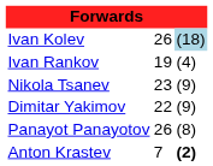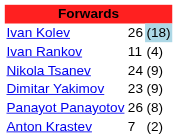 <table class="toccolours" border="0" cellpadding="2" cellspacing="0" align="left" style="margin:0.5em;">
 <tr>
 <th colspan="4" align="center" bgcolor="#FF2020"><span>Forwards</span></th>
 </tr>
 <tr>
 <td> <a href='#'>Ivan Kolev</a></td>
 <td>26</td>
 <td style="background: lightblue;">(18)</td>
 </tr>
 <tr>
 <td> <a href='#'>Ivan Rankov</a></td>
-<td>19</td>
+<td>11</td>
 <td>(4)</td>
 </tr>
 <tr>
 <td> <a href='#'>Nikola Tsanev</a></td>
-<td>23</td>
+<td>24</td>
 <td>(9)</td>
 </tr>
 <tr>
 <td> <a href='#'>Dimitar Yakimov</a></td>
-<td>22</td>
+<td>23</td>
 <td>(9)</td>
 </tr>
 <tr>
 <td> <a href='#'>Panayot Panayotov</a></td>
 <td>26</td>
 <td>(8)</td>
 </tr>
 <tr>
 <td> <a href='#'>Anton Krastev</a></td>
 <td>7</td>
-<td><strong>(2)</strong></td>
+<td>(2)</td>
 </tr>
 <tr>
 </tr>
 </table>
